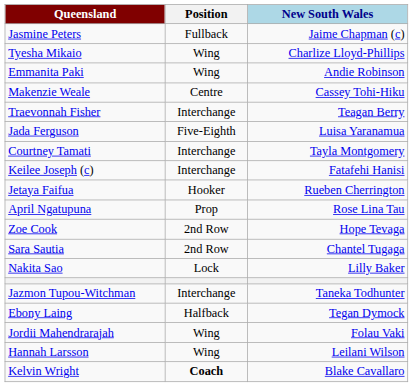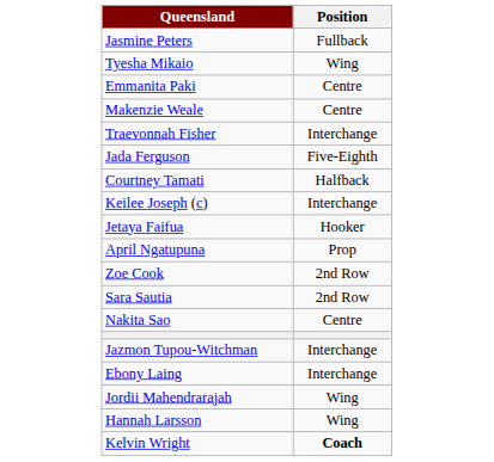 <table style="margin: 1em auto 1em auto" class="wikitable">
 <tr>
 <th align="centre" width="200" style="border: 2px  ; background: maroon; color: white">Queensland</th>
 <th width="100">Position</th>
-<th align="centre" width="200" style="border: 2px  ; background: lightblue; color: darkblue">New South Wales</th>
 </tr>
 <tr>
 <td style="text-align:left;"> <a href='#'>Jasmine Peters</a></td>
 <td style="text-align:center;">Fullback</td>
-<td style="text-align:right;"><a href='#'>Jaime Chapman</a> (<a href='#'>c</a>) </td>
 </tr>
 <tr>
 <td style="text-align:left;"> <a href='#'>Tyesha Mikaio</a></td>
 <td style="text-align:center;">Wing</td>
-<td style="text-align:right;"><a href='#'>Charlize Lloyd-Phillips</a> </td>
 </tr>
 <tr>
 <td style="text-align:left;"> <a href='#'>Emmanita Paki</a></td>
-<td style="text-align:center;">Wing</td>
-<td style="text-align:right;"><a href='#'>Andie Robinson</a> </td>
+<td style="text-align:center;">Centre</td>
 </tr>
 <tr>
 <td style="text-align:left;"> <a href='#'>Makenzie Weale</a></td>
 <td style="text-align:center;">Centre</td>
-<td style="text-align:right;"><a href='#'>Cassey Tohi-Hiku</a> </td>
 </tr>
 <tr>
 <td style="text-align:left;"> <a href='#'>Traevonnah Fisher</a></td>
 <td style="text-align:center;">Interchange</td>
-<td style="text-align:right;"><a href='#'>Teagan Berry</a> </td>
 </tr>
 <tr>
 <td style="text-align:left;"> <a href='#'>Jada Ferguson</a></td>
 <td style="text-align:center;">Five-Eighth</td>
-<td style="text-align:right;"><a href='#'>Luisa Yaranamua</a> </td>
 </tr>
 <tr>
 <td style="text-align:left;"> <a href='#'>Courtney Tamati</a></td>
-<td style="text-align:center;">Interchange</td>
-<td style="text-align:right;"><a href='#'>Tayla Montgomery</a> </td>
+<td style="text-align:center;">Halfback</td>
 </tr>
 <tr>
 <td style="text-align:left;"> <a href='#'>Keilee Joseph</a> (<a href='#'>c</a>)</td>
 <td style="text-align:center;">Interchange</td>
-<td style="text-align:right;"><a href='#'>Fatafehi Hanisi</a> </td>
 </tr>
 <tr>
 <td style="text-align:left;"> <a href='#'>Jetaya Faifua</a></td>
 <td style="text-align:center;">Hooker</td>
-<td style="text-align:right;"><a href='#'>Rueben Cherrington</a> </td>
 </tr>
 <tr>
 <td style="text-align:left;"> <a href='#'>April Ngatupuna</a></td>
 <td style="text-align:center;">Prop</td>
-<td style="text-align:right;"><a href='#'>Rose Lina Tau</a> </td>
 </tr>
 <tr>
 <td style="text-align:left;"> <a href='#'>Zoe Cook</a></td>
 <td style="text-align:center;">2nd Row</td>
-<td style="text-align:right;"><a href='#'>Hope Tevaga</a> </td>
 </tr>
 <tr>
 <td style="text-align:left;"> <a href='#'>Sara Sautia</a></td>
 <td style="text-align:center;">2nd Row</td>
-<td style="text-align:right;"><a href='#'>Chantel Tugaga</a> </td>
 </tr>
 <tr>
 <td style="text-align:left;"> <a href='#'>Nakita Sao</a></td>
-<td style="text-align:center;">Lock</td>
-<td style="text-align:right;"><a href='#'>Lilly Baker</a> </td>
+<td style="text-align:center;">Centre</td>
 </tr>
 <tr>
-<th></th>
 <th></th>
 <th></th>
 </tr>
 <tr>
 <td style="text-align:left;"> <a href='#'>Jazmon Tupou-Witchman</a></td>
 <td style="text-align:center;">Interchange</td>
-<td style="text-align:right;"><a href='#'>Taneka Todhunter</a> </td>
 </tr>
 <tr>
 <td style="text-align:left;"> <a href='#'>Ebony Laing</a></td>
-<td style="text-align:center;">Halfback</td>
-<td style="text-align:right;"><a href='#'>Tegan Dymock</a> </td>
+<td style="text-align:center;">Interchange</td>
 </tr>
 <tr>
 <td style="text-align:left;"> <a href='#'>Jordii Mahendrarajah</a></td>
 <td style="text-align:center;">Wing</td>
-<td style="text-align:right;"><a href='#'>Folau Vaki</a> </td>
 </tr>
 <tr>
 <td style="text-align:left;"> <a href='#'>Hannah Larsson</a></td>
 <td style="text-align:center;">Wing</td>
-<td style="text-align:right;"><a href='#'>Leilani Wilson</a> </td>
 </tr>
 <tr>
 <td style="text-align:left;"> <a href='#'>Kelvin Wright</a></td>
 <td style="text-align:center;"><strong>Coach</strong></td>
-<td style="text-align:right;"><a href='#'>Blake Cavallaro</a> </td>
 </tr>
 </table>
